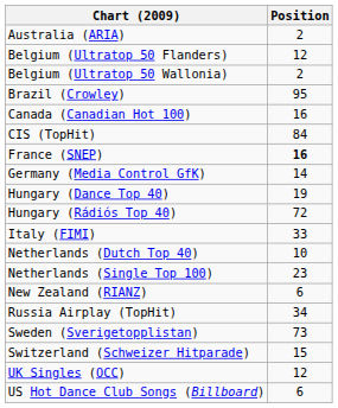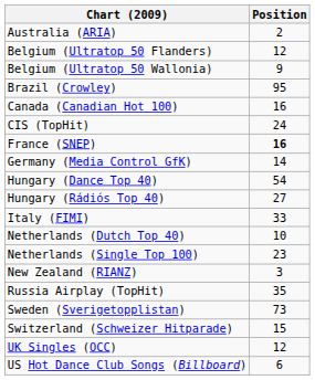 <table class="wikitable sortable">
 <tr>
 <th scope="col">Chart (2009)</th>
 <th scope="col">Position</th>
 </tr>
 <tr>
 <td>Australia (<a href='#'>ARIA</a>)</td>
 <td style="text-align:center;">2</td>
 </tr>
 <tr>
 <td>Belgium (<a href='#'>Ultratop 50</a> Flanders)</td>
 <td style="text-align:center;">12</td>
 </tr>
 <tr>
 <td>Belgium (<a href='#'>Ultratop 50</a> Wallonia)</td>
-<td style="text-align:center;">2</td>
+<td style="text-align:center;">9</td>
 </tr>
 <tr>
 <td>Brazil (<a href='#'>Crowley</a>)</td>
 <td style="text-align:center;">95</td>
 </tr>
 <tr>
 <td>Canada (<a href='#'>Canadian Hot 100</a>)</td>
 <td style="text-align:center;">16</td>
 </tr>
 <tr>
 <td>CIS (TopHit)</td>
-<td style="text-align:center;">84</td>
+<td style="text-align:center;">24</td>
 </tr>
 <tr>
 <td>France (<a href='#'>SNEP</a>)</td>
 <td style="text-align:center;"><strong>16</strong></td>
 </tr>
 <tr>
 <td>Germany (<a href='#'>Media Control GfK</a>)</td>
 <td style="text-align:center;">14</td>
 </tr>
 <tr>
 <td>Hungary (<a href='#'>Dance Top 40</a>)</td>
-<td style="text-align:center;">19</td>
+<td style="text-align:center;">54</td>
 </tr>
 <tr>
 <td>Hungary (<a href='#'>Rádiós Top 40</a>)</td>
-<td style="text-align:center;">72</td>
+<td style="text-align:center;">27</td>
 </tr>
 <tr>
 <td>Italy (<a href='#'>FIMI</a>)</td>
 <td style="text-align:center;">33</td>
 </tr>
 <tr>
 <td>Netherlands (<a href='#'>Dutch Top 40</a>)</td>
 <td style="text-align:center;">10</td>
 </tr>
 <tr>
 <td>Netherlands (<a href='#'>Single Top 100</a>)</td>
 <td style="text-align:center;">23</td>
 </tr>
 <tr>
 <td>New Zealand (<a href='#'>RIANZ</a>)</td>
-<td style="text-align:center;">6</td>
+<td style="text-align:center;">3</td>
 </tr>
 <tr>
 <td>Russia Airplay (TopHit)</td>
-<td style="text-align:center;">34</td>
+<td style="text-align:center;">35</td>
 </tr>
 <tr>
 <td>Sweden (<a href='#'>Sverigetopplistan</a>)</td>
 <td style="text-align:center;">73</td>
 </tr>
 <tr>
 <td>Switzerland (<a href='#'>Schweizer Hitparade</a>)</td>
 <td style="text-align:center;">15</td>
 </tr>
 <tr>
 <td><a href='#'>UK Singles</a> (<a href='#'>OCC</a>)</td>
 <td style="text-align:center;">12</td>
 </tr>
 <tr>
 <td>US <a href='#'>Hot Dance Club Songs</a> (<a href='#'><em>Billboard</em></a>)</td>
 <td style="text-align:center;">6</td>
 </tr>
 </table>
